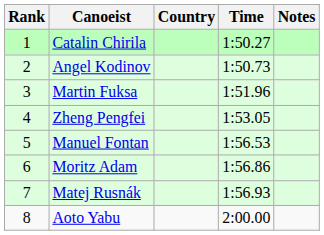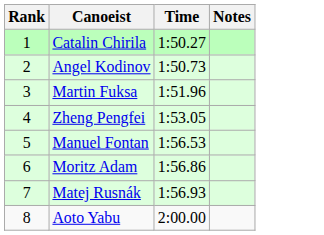 <table class="wikitable" style="text-align:center">
 <tr>
 <th>Rank</th>
 <th>Canoeist</th>
-<th>Country</th>
 <th>Time</th>
 <th>Notes</th>
 </tr>
 <tr bgcolor=bbffbb>
 <td>1</td>
 <td align="left"><a href='#'>Catalin Chirila</a></td>
-<td align="left"></td>
 <td>1:50.27</td>
 <td></td>
 </tr>
 <tr bgcolor=ddffdd>
 <td>2</td>
 <td align="left"><a href='#'>Angel Kodinov</a></td>
-<td align="left"></td>
 <td>1:50.73</td>
 <td></td>
 </tr>
 <tr bgcolor=ddffdd>
 <td>3</td>
 <td align="left"><a href='#'>Martin Fuksa</a></td>
-<td align="left"></td>
 <td>1:51.96</td>
 <td></td>
 </tr>
 <tr bgcolor=ddffdd>
 <td>4</td>
 <td align="left"><a href='#'>Zheng Pengfei</a></td>
-<td align="left"></td>
 <td>1:53.05</td>
 <td></td>
 </tr>
 <tr bgcolor=ddffdd>
 <td>5</td>
 <td align="left"><a href='#'>Manuel Fontan</a></td>
-<td align="left"></td>
 <td>1:56.53</td>
 <td></td>
 </tr>
 <tr bgcolor=ddffdd>
 <td>6</td>
 <td align="left"><a href='#'>Moritz Adam</a></td>
-<td align="left"></td>
 <td>1:56.86</td>
 <td></td>
 </tr>
 <tr bgcolor=ddffdd>
 <td>7</td>
 <td align="left"><a href='#'>Matej Rusnák</a></td>
-<td align="left"></td>
 <td>1:56.93</td>
 <td></td>
 </tr>
 <tr>
 <td>8</td>
 <td align="left"><a href='#'>Aoto Yabu</a></td>
-<td align="left"></td>
 <td>2:00.00</td>
 <td></td>
 </tr>
 </table>
